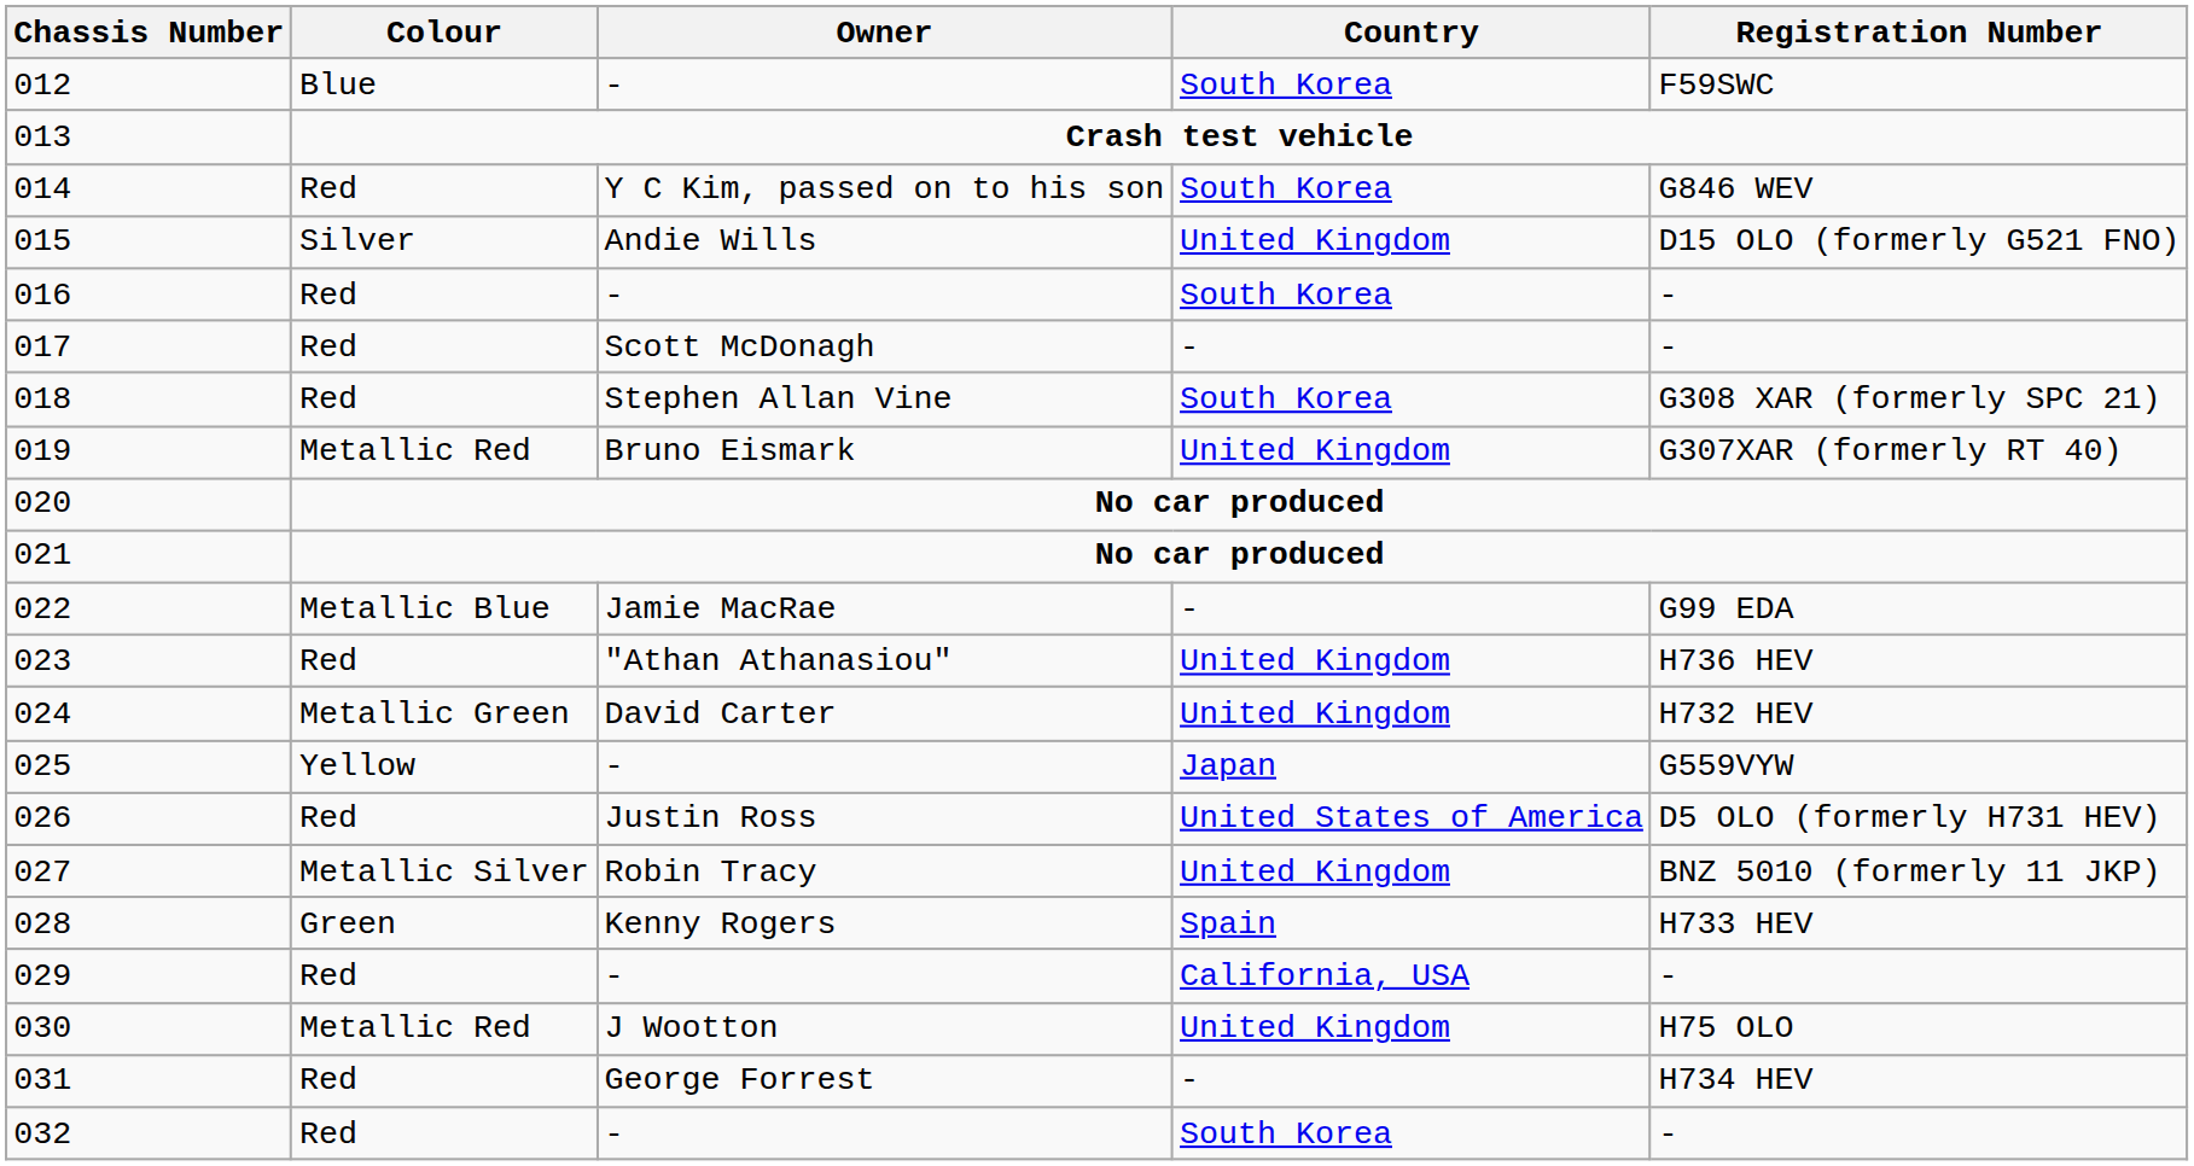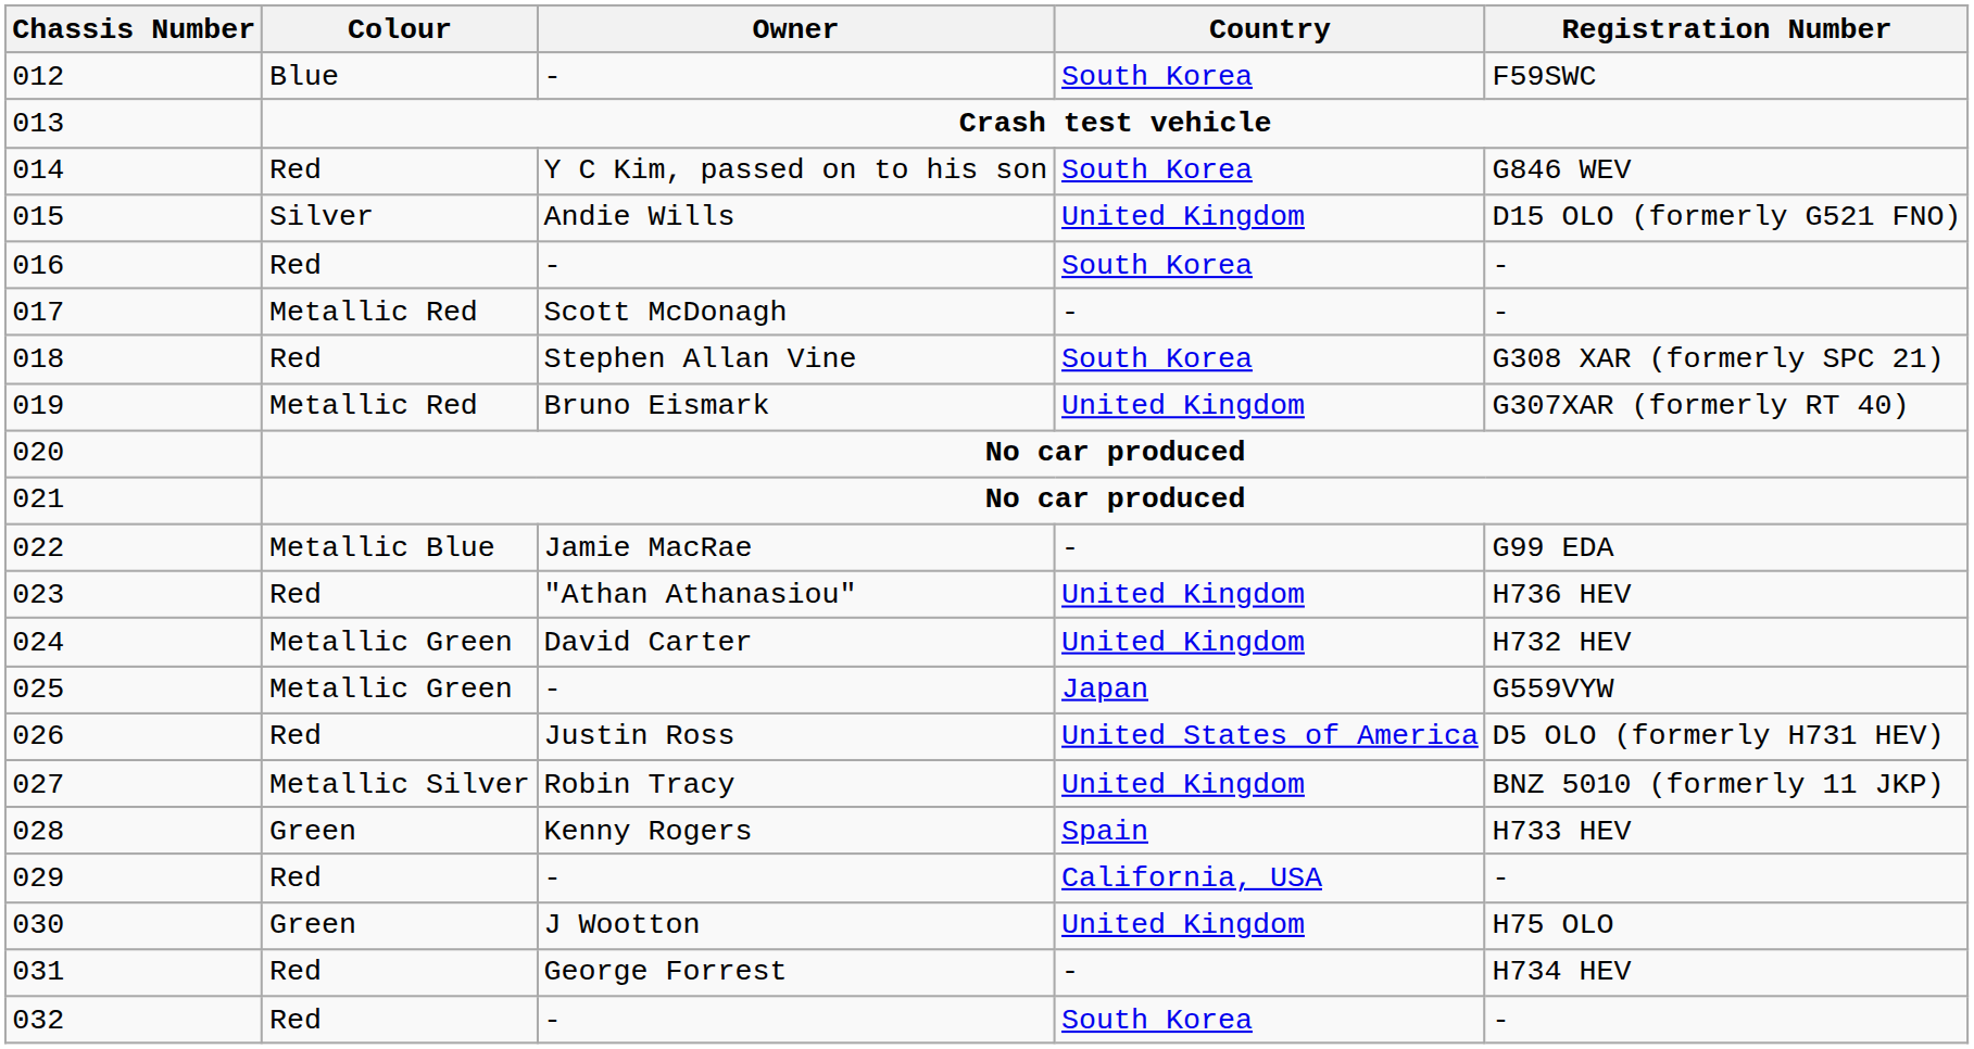 <table class="wikitable">
 <tr>
 <th>Chassis Number</th>
 <th>Colour</th>
 <th>Owner</th>
 <th>Country</th>
 <th>Registration Number</th>
 </tr>
 <tr>
 <td>012</td>
 <td>Blue</td>
 <td>-</td>
 <td><a href='#'>South Korea</a></td>
 <td>F59SWC</td>
 </tr>
 <tr>
 <td>013</td>
 <td align=center colspan=4><strong>Crash test vehicle</strong></td>
 </tr>
 <tr>
 <td>014</td>
 <td>Red</td>
 <td>Y C Kim, passed on to his son</td>
 <td><a href='#'>South Korea</a></td>
 <td>G846 WEV</td>
 </tr>
 <tr>
 <td>015</td>
 <td>Silver</td>
 <td>Andie Wills</td>
 <td><a href='#'>United Kingdom</a></td>
 <td>D15 OLO (formerly G521 FNO)</td>
 </tr>
 <tr>
 <td>016</td>
 <td>Red</td>
 <td>-</td>
 <td><a href='#'>South Korea</a></td>
 <td>-</td>
 </tr>
 <tr>
 <td>017</td>
-<td>Red</td>
+<td>Metallic Red</td>
 <td>Scott McDonagh</td>
 <td>-</td>
 <td>-</td>
 </tr>
 <tr>
 <td>018</td>
 <td>Red</td>
 <td>Stephen Allan Vine</td>
 <td><a href='#'>South Korea</a></td>
 <td>G308 XAR (formerly  SPC 21)</td>
 </tr>
 <tr>
 <td>019</td>
 <td>Metallic Red</td>
 <td>Bruno Eismark</td>
 <td><a href='#'>United Kingdom</a></td>
 <td>G307XAR (formerly RT 40)</td>
 </tr>
 <tr>
 <td>020</td>
 <td align=center colspan=4><strong>No car produced</strong></td>
 </tr>
 <tr>
 <td>021</td>
 <td align=center colspan=4><strong>No car produced</strong></td>
 </tr>
 <tr>
 <td>022</td>
 <td>Metallic Blue</td>
 <td>Jamie MacRae</td>
 <td>-</td>
 <td>G99 EDA</td>
 </tr>
 <tr>
 <td>023</td>
 <td>Red</td>
 <td>"Athan Athanasiou"</td>
 <td><a href='#'>United Kingdom</a></td>
 <td>H736 HEV</td>
 </tr>
 <tr>
 <td>024</td>
 <td>Metallic Green</td>
 <td>David Carter</td>
 <td><a href='#'>United Kingdom</a></td>
 <td>H732 HEV</td>
 </tr>
 <tr>
 <td>025</td>
-<td>Yellow</td>
+<td>Metallic Green</td>
 <td>-</td>
 <td><a href='#'>Japan</a></td>
 <td>G559VYW</td>
 </tr>
 <tr>
 <td>026</td>
 <td>Red</td>
 <td>Justin Ross</td>
 <td><a href='#'>United States of America</a></td>
 <td>D5 OLO (formerly H731 HEV)</td>
 </tr>
 <tr>
 <td>027</td>
 <td>Metallic Silver</td>
 <td>Robin Tracy</td>
 <td><a href='#'>United Kingdom</a></td>
 <td>BNZ 5010 (formerly 11 JKP)</td>
 </tr>
 <tr>
 <td>028</td>
 <td>Green</td>
 <td>Kenny Rogers</td>
 <td><a href='#'>Spain</a></td>
 <td>H733 HEV</td>
 </tr>
 <tr>
 <td>029</td>
 <td>Red</td>
 <td>-</td>
 <td><a href='#'>California, USA</a></td>
 <td>-</td>
 </tr>
 <tr>
 <td>030</td>
-<td>Metallic Red</td>
+<td>Green</td>
 <td>J Wootton</td>
 <td><a href='#'>United Kingdom</a></td>
 <td>H75 OLO</td>
 </tr>
 <tr>
 <td>031</td>
 <td>Red</td>
 <td>George Forrest</td>
 <td>-</td>
 <td>H734 HEV</td>
 </tr>
 <tr>
 <td>032</td>
 <td>Red</td>
 <td>-</td>
 <td><a href='#'>South Korea</a></td>
 <td>-</td>
 </tr>
 </table>
